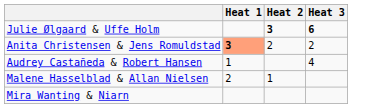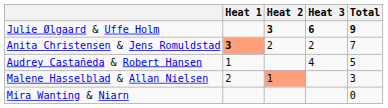 <table class="wikitable">
 <tr>
 <th></th>
 <th>Heat 1</th>
 <th>Heat 2</th>
 <th>Heat 3</th>
+<th>Total</th>
 </tr>
 <tr>
 <td><a href='#'>Julie Ølgaard</a> & <a href='#'>Uffe Holm</a></td>
 <td></td>
 <td><strong>3</strong></td>
 <td><strong>6</strong></td>
+<td><strong>9</strong></td>
 </tr>
 <tr>
 <td><a href='#'>Anita Christensen</a> & <a href='#'>Jens Romuldstad</a></td>
 <td style="background: lightsalmon;"><strong>3</strong></td>
 <td>2</td>
 <td>2</td>
+<td>7</td>
 </tr>
 <tr>
 <td><a href='#'>Audrey Castañeda</a> & <a href='#'>Robert Hansen</a></td>
 <td>1</td>
 <td></td>
 <td>4</td>
+<td>5</td>
 </tr>
 <tr>
 <td><a href='#'>Malene Hasselblad</a> & <a href='#'>Allan Nielsen</a></td>
 <td>2</td>
-<td>1</td>
+<td style="background: lightsalmon;">1</td>
 <td></td>
+<td>3</td>
 </tr>
 <tr>
 <td><a href='#'>Mira Wanting</a> & <a href='#'>Niarn</a></td>
 <td></td>
 <td></td>
 <td></td>
+<td>0</td>
 </tr>
 </table>
